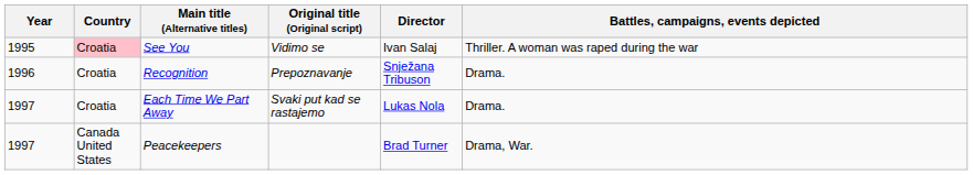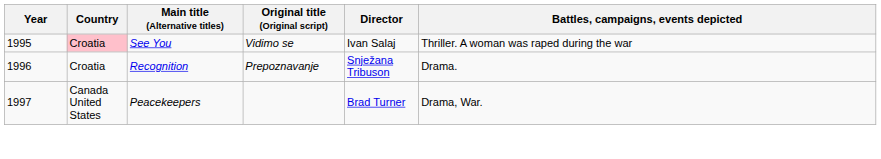 <table class="wikitable sortable" style="width:100%;">
 <tr>
 <th class="unsortable">Year</th>
 <th width= 80>Country</th>
 <th width=160>Main title<br><small>(Alternative titles)</small></th>
 <th width=140>Original title<br><small>(Original script)</small></th>
 <th width=100>Director</th>
 <th class="unsortable">Battles, campaigns, events depicted</th>
 </tr>
 <tr>
 <td>1995</td>
 <td style="background: pink;">Croatia</td>
 <td><em><a href='#'>See You</a></em></td>
 <td><em>Vidimo se</em></td>
 <td>Ivan Salaj</td>
 <td>Thriller. A woman was raped during the war</td>
 </tr>
 <tr>
 <td>1996</td>
 <td>Croatia</td>
 <td><em><a href='#'>Recognition</a></em></td>
 <td><em>Prepoznavanje</em></td>
 <td><a href='#'>Snježana Tribuson</a></td>
 <td>Drama.</td>
 </tr>
 <tr>
 <td>1997</td>
-<td>Croatia</td>
-<td><em><a href='#'>Each Time We Part Away</a></em></td>
-<td><em>Svaki put kad se rastajemo</em></td>
-<td><a href='#'>Lukas Nola</a></td>
-<td>Drama.</td>
-</tr>
-<tr>
-<td>1997</td>
 <td>Canada<br>United States</td>
 <td><em>Peacekeepers</em></td>
 <td></td>
 <td><a href='#'>Brad Turner</a></td>
 <td>Drama, War.</td>
 </tr>
 </table>
